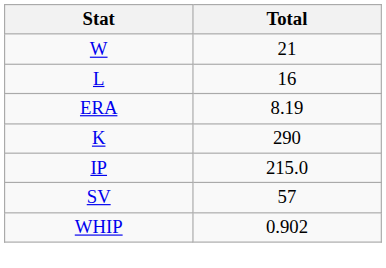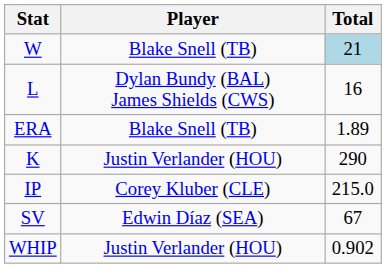 <table class="wikitable" style="text-align:center;">
 <tr>
 <th style="width:15%;">Stat</th>
+<th>Player</th>
 <th style="width:15%;">Total</th>
 </tr>
 <tr>
 <td><a href='#'>W</a></td>
-<td>21</td>
+<td><a href='#'>Blake Snell</a> (<a href='#'>TB</a>)</td>
+<td style="background: lightblue;">21</td>
 </tr>
 <tr>
 <td><a href='#'>L</a></td>
+<td><a href='#'>Dylan Bundy</a> (<a href='#'>BAL</a>)<br><a href='#'>James Shields</a> (<a href='#'>CWS</a>)</td>
 <td>16</td>
 </tr>
 <tr>
 <td><a href='#'>ERA</a></td>
-<td>8.19</td>
+<td><a href='#'>Blake Snell</a> (<a href='#'>TB</a>)</td>
+<td>1.89</td>
 </tr>
 <tr>
 <td><a href='#'>K</a></td>
+<td><a href='#'>Justin Verlander</a> (<a href='#'>HOU</a>)</td>
 <td>290</td>
 </tr>
 <tr>
 <td><a href='#'>IP</a></td>
+<td><a href='#'>Corey Kluber</a> (<a href='#'>CLE</a>)</td>
 <td>215.0</td>
 </tr>
 <tr>
 <td><a href='#'>SV</a></td>
-<td>57</td>
+<td><a href='#'>Edwin Díaz</a> (<a href='#'>SEA</a>)</td>
+<td>67</td>
 </tr>
 <tr>
 <td><a href='#'>WHIP</a></td>
+<td><a href='#'>Justin Verlander</a> (<a href='#'>HOU</a>)</td>
 <td>0.902</td>
 </tr>
 </table>
